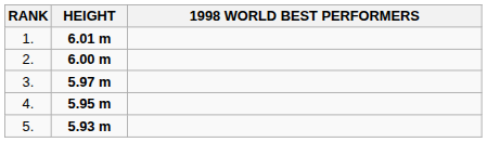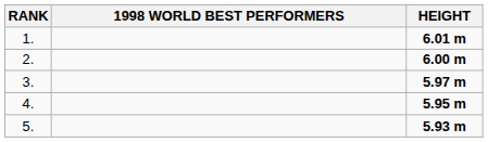 <table class="wikitable" style="border-collapse: collapse; font-size: 90%;">
 <tr>
 <th>RANK</th>
+<th align="center" style="width: 25em">1998 WORLD BEST PERFORMERS</th>
 <th align="center" style="width: 5em">HEIGHT</th>
-<th align="center" style="width: 25em">1998 WORLD BEST PERFORMERS</th>
 </tr>
 <tr>
 <td align="center">1.</td>
+<td></td>
 <td align="center"><strong>6.01 m</strong></td>
-<td></td>
 </tr>
 <tr>
 <td align="center">2.</td>
+<td></td>
 <td align="center"><strong>6.00 m</strong></td>
-<td></td>
 </tr>
 <tr>
 <td align="center">3.</td>
+<td></td>
 <td align="center"><strong>5.97 m</strong></td>
-<td></td>
 </tr>
 <tr>
 <td align="center">4.</td>
+<td></td>
 <td align="center"><strong>5.95 m</strong></td>
-<td></td>
 </tr>
 <tr>
 <td align="center">5.</td>
+<td></td>
 <td align="center"><strong>5.93 m</strong></td>
-<td></td>
 </tr>
 </table>
